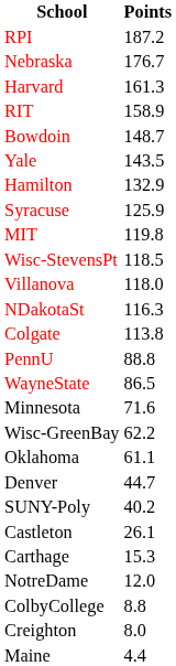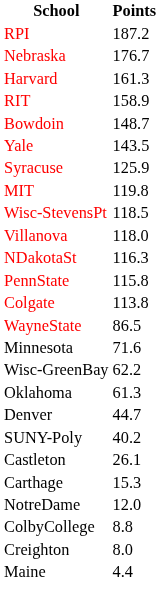 <table>
 <tr>
 <th>School</th>
 <th>Points</th>
 </tr>
 <tr>
 <td style="color: red">RPI</td>
 <td>187.2</td>
 </tr>
 <tr>
 <td style="color: red">Nebraska</td>
 <td>176.7</td>
 </tr>
 <tr>
 <td style="color: red">Harvard</td>
 <td>161.3</td>
 </tr>
 <tr>
 <td style="color: red">RIT</td>
 <td>158.9</td>
 </tr>
 <tr>
 <td style="color: red">Bowdoin</td>
 <td>148.7</td>
 </tr>
 <tr>
 <td style="color: red">Yale</td>
 <td>143.5</td>
 </tr>
 <tr>
-<td style="color: red">Hamilton</td>
-<td>132.9</td>
-</tr>
-<tr>
 <td style="color: red">Syracuse</td>
 <td>125.9</td>
 </tr>
 <tr>
 <td style="color: red">MIT</td>
 <td>119.8</td>
 </tr>
 <tr>
 <td style="color: red">Wisc-StevensPt</td>
 <td>118.5</td>
 </tr>
 <tr>
 <td style="color: red">Villanova</td>
 <td>118.0</td>
 </tr>
 <tr>
 <td style="color: red">NDakotaSt</td>
 <td>116.3</td>
 </tr>
 <tr>
+<td style="color: red">PennState</td>
+<td>115.8</td>
+</tr>
+<tr>
 <td style="color: red">Colgate</td>
 <td>113.8</td>
-</tr>
-<tr>
-<td style="color: red">PennU</td>
-<td>88.8</td>
 </tr>
 <tr>
 <td style="color: red">WayneState</td>
 <td>86.5</td>
 </tr>
 <tr>
 <td>Minnesota</td>
 <td>71.6</td>
 </tr>
 <tr>
 <td>Wisc-GreenBay</td>
 <td>62.2</td>
 </tr>
 <tr>
 <td>Oklahoma</td>
-<td>61.1</td>
+<td>61.3</td>
 </tr>
 <tr>
 <td>Denver</td>
 <td>44.7</td>
 </tr>
 <tr>
 <td>SUNY-Poly</td>
 <td>40.2</td>
 </tr>
 <tr>
 <td>Castleton</td>
 <td>26.1</td>
 </tr>
 <tr>
 <td>Carthage</td>
 <td>15.3</td>
 </tr>
 <tr>
 <td>NotreDame</td>
 <td>12.0</td>
 </tr>
 <tr>
 <td>ColbyCollege</td>
 <td>8.8</td>
 </tr>
 <tr>
 <td>Creighton</td>
 <td>8.0</td>
 </tr>
 <tr>
 <td>Maine</td>
 <td>4.4</td>
 </tr>
 </table>
